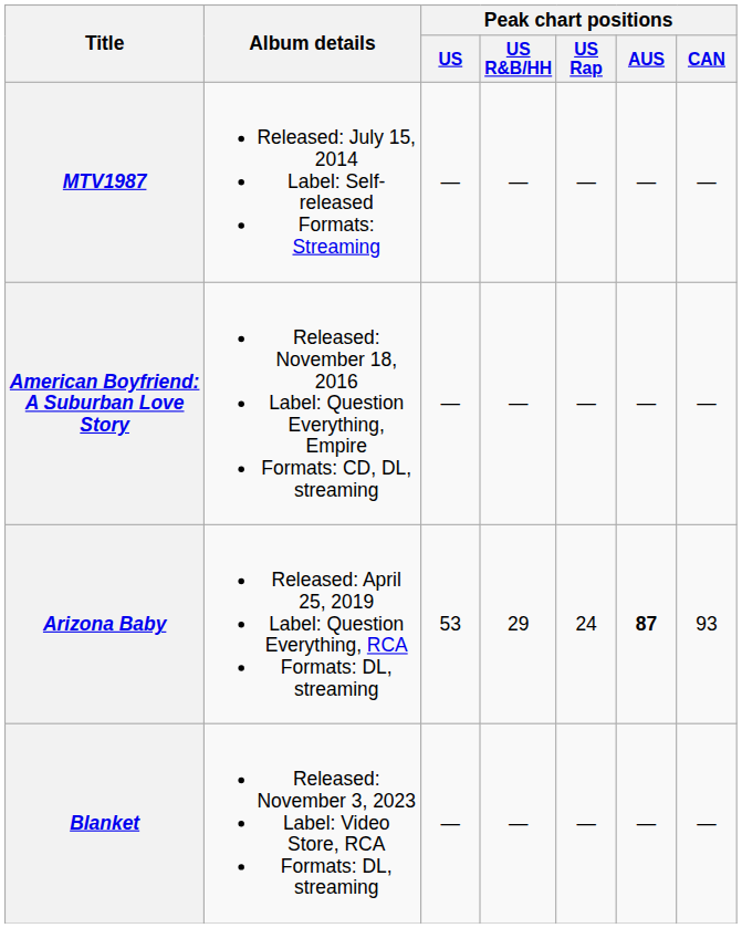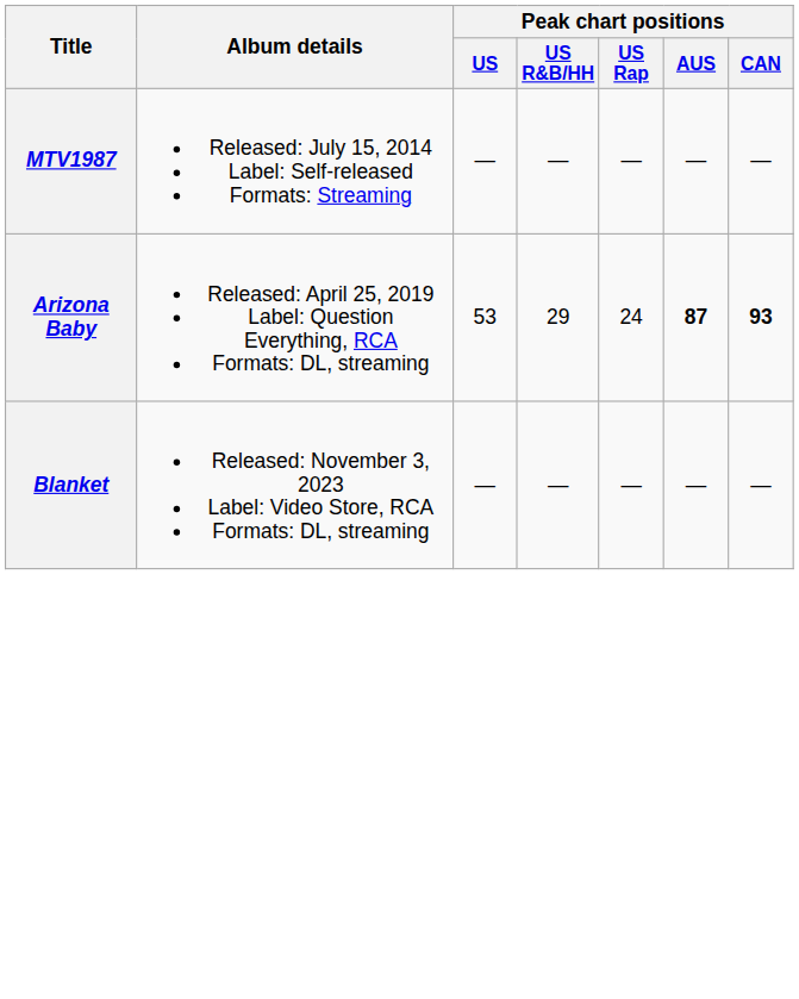 <table class="wikitable plainrowheaders" style="text-align:center;">
 <tr>
 <th rowspan="2">Title</th>
 <th rowspan="2">Album details</th>
 <th colspan="5">Peak chart positions</th>
 </tr>
 <tr>
 <th scope="col" style="width:3em;font-size:90%;"><a href='#'>US</a><br></th>
 <th scope="col" style="width:3em;font-size:90%;"><a href='#'>US<br>R&B/HH</a><br></th>
 <th scope="col" style="width:3em;font-size:90%;"><a href='#'>US<br>Rap</a><br></th>
 <th scope="col" style="width:3em;font-size:90%;"><a href='#'>AUS</a><br></th>
 <th scope="col" style="width:3em;font-size:90%;"><a href='#'>CAN</a><br></th>
 </tr>
 <tr>
 <th scope="row"><em><a href='#'>MTV1987</a></em></th>
 <td><br><ul><li>Released: July 15, 2014</li><li>Label: Self-released</li><li>Formats: <a href='#'>Streaming</a></li></ul></td>
 <td>—</td>
 <td>—</td>
 <td>—</td>
 <td>—</td>
 <td>—</td>
 </tr>
 <tr>
-<th scope="row"><em><a href='#'>American Boyfriend: A Suburban Love Story</a></em></th>
-<td><br><ul><li>Released: November 18, 2016</li><li>Label: Question Everything, Empire</li><li>Formats: CD, DL, streaming</li></ul></td>
-<td>—</td>
-<td>—</td>
-<td>—</td>
-<td>—</td>
-<td>—</td>
-</tr>
-<tr>
 <th scope="row"><em><a href='#'>Arizona Baby</a></em></th>
 <td><br><ul><li>Released: April 25, 2019</li><li>Label: Question Everything, <a href='#'>RCA</a></li><li>Formats: DL, streaming</li></ul></td>
 <td>53</td>
 <td>29</td>
 <td>24</td>
 <td><strong>87</strong></td>
-<td>93</td>
+<td><strong>93</strong></td>
 </tr>
 <tr>
 <th scope="row"><em><a href='#'>Blanket</a></em></th>
 <td><br><ul><li>Released: November 3, 2023</li><li>Label: Video Store, RCA</li><li>Formats: DL, streaming</li></ul></td>
 <td>—</td>
 <td>—</td>
 <td>—</td>
 <td>—</td>
 <td>—</td>
 </tr>
 </table>
